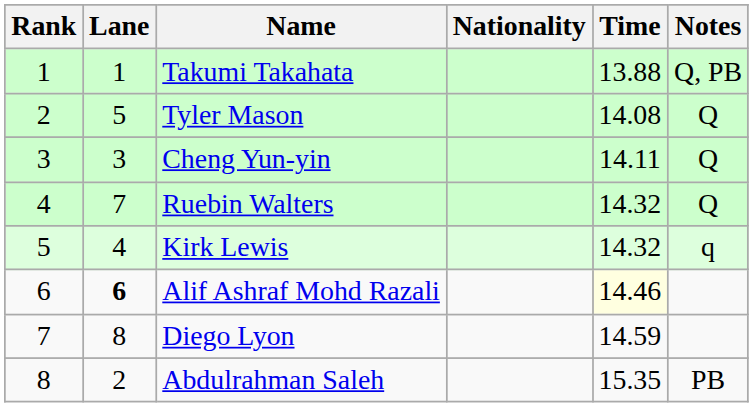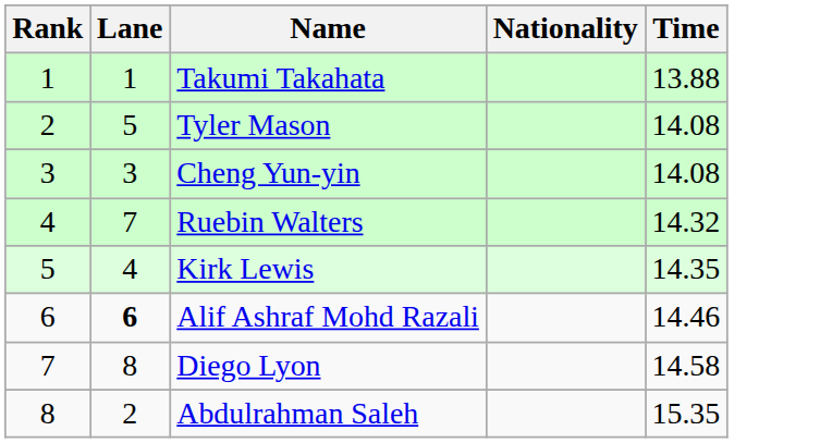 <table class="wikitable sortable" style="text-align:center">
 <tr>
 <th>Rank</th>
 <th>Lane</th>
 <th>Name</th>
 <th>Nationality</th>
 <th>Time</th>
-<th>Notes</th>
 </tr>
 <tr bgcolor=ccffcc>
 <td>1</td>
 <td>1</td>
 <td align=left><a href='#'>Takumi Takahata</a></td>
 <td align=left></td>
 <td>13.88</td>
-<td>Q, PB</td>
 </tr>
 <tr bgcolor=ccffcc>
 <td>2</td>
 <td>5</td>
 <td align=left><a href='#'>Tyler Mason</a></td>
 <td align=left></td>
 <td>14.08</td>
-<td>Q</td>
 </tr>
 <tr bgcolor=ccffcc>
 <td>3</td>
 <td>3</td>
 <td align=left><a href='#'>Cheng Yun-yin</a></td>
 <td align=left></td>
-<td>14.11</td>
-<td>Q</td>
+<td>14.08</td>
 </tr>
 <tr bgcolor=ccffcc>
 <td>4</td>
 <td>7</td>
 <td align=left><a href='#'>Ruebin Walters</a></td>
 <td align=left></td>
 <td>14.32</td>
-<td>Q</td>
 </tr>
 <tr bgcolor=ddffdd>
 <td>5</td>
 <td>4</td>
 <td align=left><a href='#'>Kirk Lewis</a></td>
 <td align=left></td>
-<td>14.32</td>
-<td>q</td>
+<td>14.35</td>
 </tr>
 <tr>
 <td>6</td>
 <td><strong>6</strong></td>
 <td align=left><a href='#'>Alif Ashraf Mohd Razali</a></td>
 <td align=left></td>
-<td style="background: lightyellow;">14.46</td>
-<td></td>
+<td>14.46</td>
 </tr>
 <tr>
 <td>7</td>
 <td>8</td>
 <td align=left><a href='#'>Diego Lyon</a></td>
 <td align=left></td>
-<td>14.59</td>
-<td></td>
+<td>14.58</td>
 </tr>
 <tr>
 <td>8</td>
 <td>2</td>
 <td align=left><a href='#'>Abdulrahman Saleh</a></td>
 <td align=left></td>
 <td>15.35</td>
-<td>PB</td>
 </tr>
 </table>
